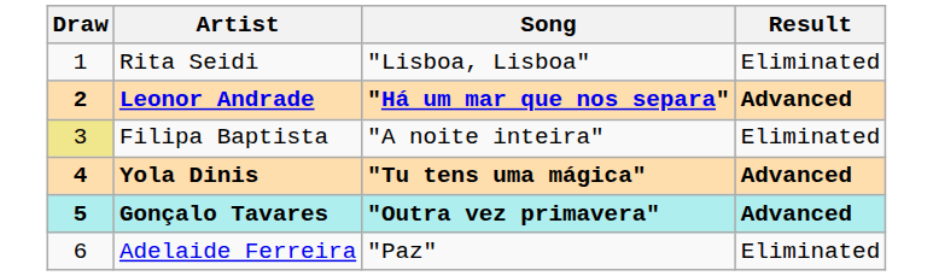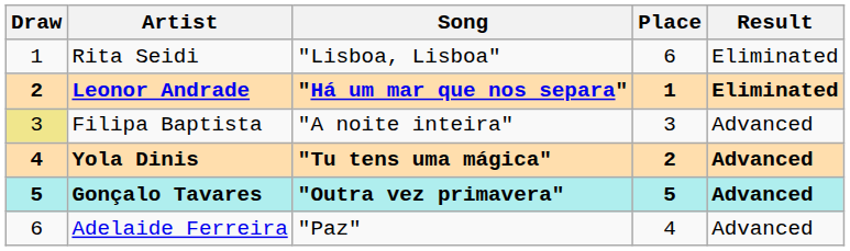 <table class="sortable wikitable" style="margin: 1em auto 1em auto; text-align:center">
 <tr>
 <th>Draw</th>
 <th>Artist</th>
 <th>Song</th>
+<th>Place</th>
 <th>Result</th>
 </tr>
 <tr>
 <td>1</td>
 <td align="left">Rita Seidi</td>
 <td align="left">"Lisboa, Lisboa"</td>
+<td>6</td>
 <td align="left">Eliminated</td>
 </tr>
 <tr style="font-weight:bold; background:navajowhite;">
 <td>2</td>
 <td align="left"><a href='#'>Leonor Andrade</a></td>
 <td align="left">"<a href='#'>Há um mar que nos separa</a>"</td>
-<td align="left">Advanced</td>
+<td>1</td>
+<td>Eliminated</td>
 </tr>
 <tr>
 <td style="background: khaki;">3</td>
 <td align="left">Filipa Baptista</td>
 <td align="left">"A noite inteira"</td>
-<td>Eliminated</td>
+<td>3</td>
+<td align="left">Advanced</td>
 </tr>
 <tr style="font-weight:bold; background:navajowhite;">
 <td>4</td>
 <td align="left">Yola Dinis</td>
 <td align="left">"Tu tens uma mágica"</td>
+<td>2</td>
 <td align="left">Advanced</td>
 </tr>
 <tr style="font-weight:bold; background:paleturquoise;">
 <td>5</td>
 <td align="left">Gonçalo Tavares</td>
 <td align="left">"Outra vez primavera"</td>
+<td>5</td>
 <td align="left">Advanced</td>
 </tr>
 <tr>
 <td>6</td>
 <td align="left"><a href='#'>Adelaide Ferreira</a></td>
 <td align="left">"Paz"</td>
-<td align="left">Eliminated</td>
+<td>4</td>
+<td align="left">Advanced</td>
 </tr>
 </table>
